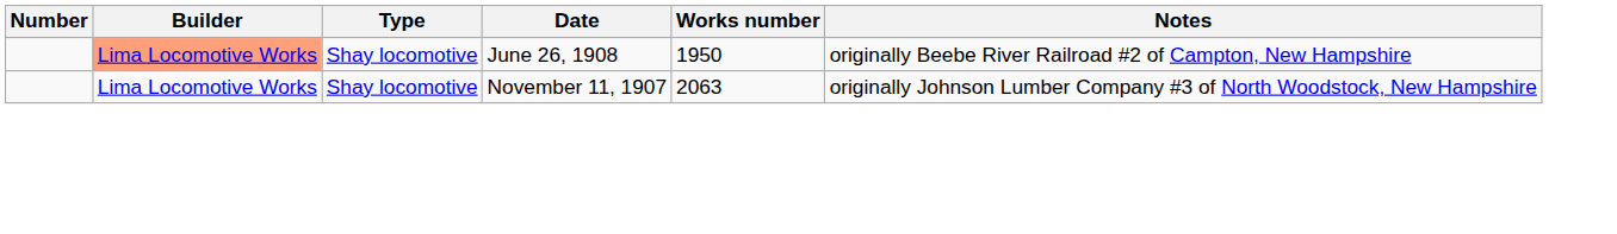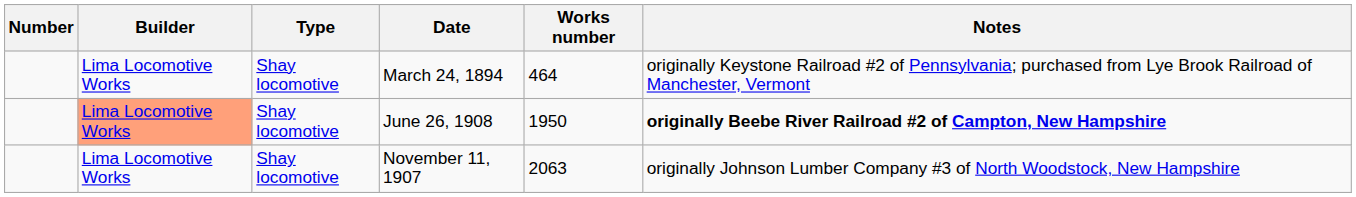 <table class="wikitable">
 <tr>
 <th>Number</th>
 <th>Builder</th>
 <th>Type</th>
 <th>Date</th>
 <th>Works number</th>
 <th>Notes</th>
 </tr>
 <tr>
 <td></td>
+<td><a href='#'>Lima Locomotive Works</a></td>
+<td><a href='#'>Shay locomotive</a></td>
+<td>March 24, 1894</td>
+<td>464</td>
+<td>originally Keystone Railroad #2 of <a href='#'>Pennsylvania</a>; purchased from Lye Brook Railroad of <a href='#'>Manchester, Vermont</a></td>
+</tr>
+<tr>
+<td></td>
 <td style="background: lightsalmon;"><a href='#'>Lima Locomotive Works</a></td>
 <td><a href='#'>Shay locomotive</a></td>
 <td>June 26, 1908</td>
 <td>1950</td>
-<td>originally Beebe River Railroad #2 of <a href='#'>Campton, New Hampshire</a></td>
+<td><strong>originally Beebe River Railroad #2 of <a href='#'>Campton, New Hampshire</a></strong></td>
 </tr>
 <tr>
 <td></td>
 <td><a href='#'>Lima Locomotive Works</a></td>
 <td><a href='#'>Shay locomotive</a></td>
 <td>November 11, 1907</td>
 <td>2063</td>
 <td>originally Johnson Lumber Company #3 of <a href='#'>North Woodstock, New Hampshire</a></td>
 </tr>
 </table>
